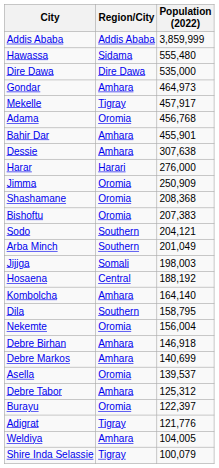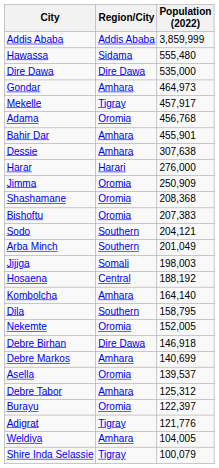 <table class="wikitable sortable sticky-header col3right">
 <tr>
 <th>City</th>
 <th>Region/City</th>
 <th>Population<br>(2022)</th>
 </tr>
 <tr>
 <td><a href='#'>Addis Ababa</a></td>
 <td><a href='#'>Addis Ababa</a></td>
 <td>3,859,999</td>
 </tr>
 <tr>
 <td><a href='#'>Hawassa</a></td>
 <td><a href='#'>Sidama</a></td>
 <td>555,480</td>
 </tr>
 <tr>
 <td><a href='#'>Dire Dawa</a></td>
 <td><a href='#'>Dire Dawa</a></td>
 <td>535,000</td>
 </tr>
 <tr>
 <td><a href='#'>Gondar</a></td>
 <td><a href='#'>Amhara</a></td>
 <td>464,973</td>
 </tr>
 <tr>
 <td><a href='#'>Mekelle</a></td>
 <td><a href='#'>Tigray</a></td>
 <td>457,917</td>
 </tr>
 <tr>
 <td><a href='#'>Adama</a></td>
 <td><a href='#'>Oromia</a></td>
 <td>456,768</td>
 </tr>
 <tr>
 <td><a href='#'>Bahir Dar</a></td>
 <td><a href='#'>Amhara</a></td>
 <td>455,901</td>
 </tr>
 <tr>
 <td><a href='#'>Dessie</a></td>
 <td><a href='#'>Amhara</a></td>
 <td>307,638</td>
 </tr>
 <tr>
 <td><a href='#'>Harar</a></td>
 <td><a href='#'>Harari</a></td>
 <td>276,000</td>
 </tr>
 <tr>
 <td><a href='#'>Jimma</a></td>
 <td><a href='#'>Oromia</a></td>
 <td>250,909</td>
 </tr>
 <tr>
 <td><a href='#'>Shashamane</a></td>
 <td><a href='#'>Oromia</a></td>
 <td>208,368</td>
 </tr>
 <tr>
 <td><a href='#'>Bishoftu</a></td>
 <td><a href='#'>Oromia</a></td>
 <td>207,383</td>
 </tr>
 <tr>
 <td><a href='#'>Sodo</a></td>
 <td><a href='#'>Southern</a></td>
 <td>204,121</td>
 </tr>
 <tr>
 <td><a href='#'>Arba Minch</a></td>
 <td><a href='#'>Southern</a></td>
 <td>201,049</td>
 </tr>
 <tr>
 <td><a href='#'>Jijiga</a></td>
 <td><a href='#'>Somali</a></td>
 <td>198,003</td>
 </tr>
 <tr>
 <td><a href='#'>Hosaena</a></td>
 <td><a href='#'>Central</a></td>
 <td>188,192</td>
 </tr>
 <tr>
 <td><a href='#'>Kombolcha</a></td>
 <td><a href='#'>Amhara</a></td>
 <td>164,140</td>
 </tr>
 <tr>
 <td><a href='#'>Dila</a></td>
 <td><a href='#'>Southern</a></td>
 <td>158,795</td>
 </tr>
 <tr>
 <td><a href='#'>Nekemte</a></td>
 <td><a href='#'>Oromia</a></td>
-<td>156,004</td>
+<td>152,005</td>
 </tr>
 <tr>
 <td><a href='#'>Debre Birhan</a></td>
-<td><a href='#'>Amhara</a></td>
+<td><a href='#'>Dire Dawa</a></td>
 <td>146,918</td>
 </tr>
 <tr>
 <td><a href='#'>Debre Markos</a></td>
 <td><a href='#'>Amhara</a></td>
 <td>140,699</td>
 </tr>
 <tr>
 <td><a href='#'>Asella</a></td>
 <td><a href='#'>Oromia</a></td>
 <td>139,537</td>
 </tr>
 <tr>
 <td><a href='#'>Debre Tabor</a></td>
 <td><a href='#'>Amhara</a></td>
 <td>125,312</td>
 </tr>
 <tr>
 <td><a href='#'>Burayu</a></td>
 <td><a href='#'>Oromia</a></td>
 <td>122,397</td>
 </tr>
 <tr>
 <td><a href='#'>Adigrat</a></td>
 <td><a href='#'>Tigray</a></td>
 <td>121,776</td>
 </tr>
 <tr>
 <td><a href='#'>Weldiya</a></td>
 <td><a href='#'>Amhara</a></td>
 <td>104,005</td>
 </tr>
 <tr>
 <td><a href='#'>Shire Inda Selassie</a></td>
 <td><a href='#'>Tigray</a></td>
 <td>100,079</td>
 </tr>
 </table>
